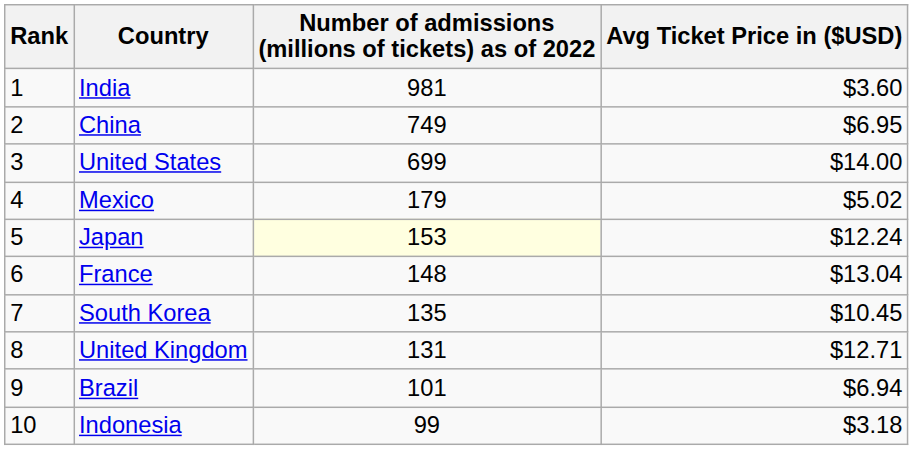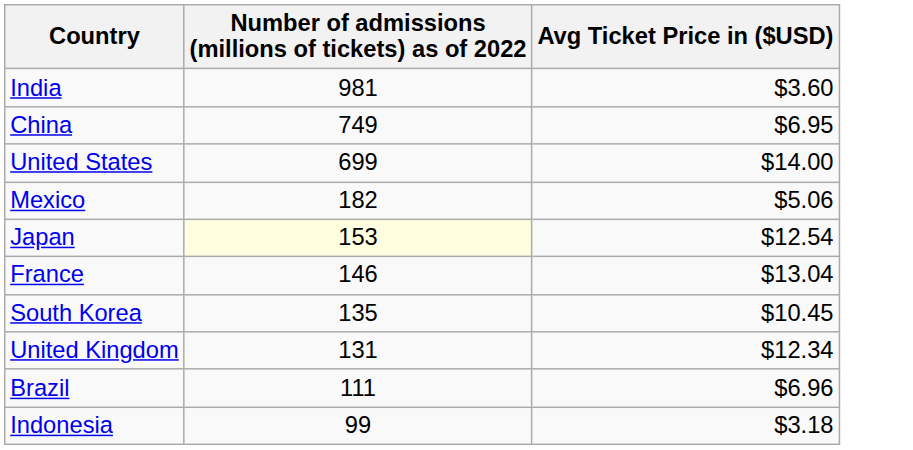 <table class="wikitable sortable">
 <tr>
-<th>Rank</th>
 <th>Country</th>
 <th>Number of admissions<br>(millions of tickets) as of 2022</th>
 <th>Avg Ticket Price in ($USD)</th>
 </tr>
 <tr>
-<td>1</td>
 <td> <a href='#'>India</a></td>
 <td align="center">981</td>
 <td align="right">$3.60</td>
 </tr>
 <tr>
-<td>2</td>
 <td> <a href='#'>China</a></td>
 <td align="center">749</td>
 <td align="right">$6.95</td>
 </tr>
 <tr>
-<td>3</td>
 <td> <a href='#'>United States</a></td>
 <td align="center">699</td>
 <td align="right">$14.00</td>
 </tr>
 <tr>
-<td>4</td>
 <td> <a href='#'>Mexico</a></td>
-<td align="center">179</td>
-<td align="right">$5.02</td>
+<td align="center">182</td>
+<td align="right">$5.06</td>
 </tr>
 <tr>
-<td>5</td>
 <td> <a href='#'>Japan</a></td>
 <td align="center" style="background: lightyellow;">153</td>
-<td align="right">$12.24</td>
+<td align="right">$12.54</td>
 </tr>
 <tr>
-<td>6</td>
 <td> <a href='#'>France</a></td>
-<td align="center">148</td>
+<td align="center">146</td>
 <td align="right">$13.04</td>
 </tr>
 <tr>
-<td>7</td>
 <td> <a href='#'>South Korea</a></td>
 <td align="center">135</td>
 <td align="right">$10.45</td>
 </tr>
 <tr>
-<td>8</td>
 <td> <a href='#'>United Kingdom</a></td>
 <td align="center">131</td>
-<td align="right">$12.71</td>
+<td align="right">$12.34</td>
 </tr>
 <tr>
-<td>9</td>
 <td> <a href='#'>Brazil</a></td>
-<td align="center">101</td>
-<td align="right">$6.94</td>
+<td align="center">111</td>
+<td align="right">$6.96</td>
 </tr>
 <tr>
-<td>10</td>
 <td> <a href='#'>Indonesia</a></td>
 <td align="center">99</td>
 <td align="right">$3.18</td>
 </tr>
 </table>
